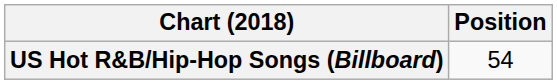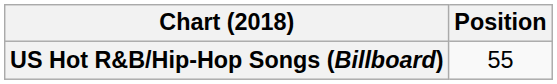 <table class="wikitable plainrowheaders" style="text-align:center">
 <tr>
 <th scope="col">Chart (2018)</th>
 <th scope="col">Position</th>
 </tr>
 <tr>
 <th scope="row">US Hot R&B/Hip-Hop Songs (<em>Billboard</em>)</th>
-<td>54</td>
+<td>55</td>
 </tr>
 </table>
